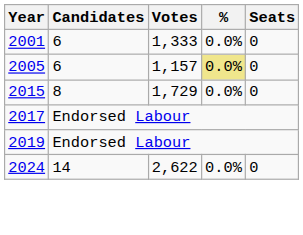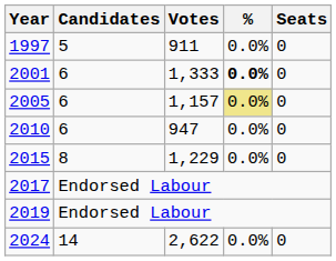 <table class="wikitable">
 <tr>
 <th>Year</th>
 <th>Candidates</th>
 <th>Votes</th>
 <th>%</th>
 <th>Seats</th>
 </tr>
 <tr>
+<td><a href='#'>1997</a></td>
+<td>5</td>
+<td>911</td>
+<td>0.0%</td>
+<td>0</td>
+</tr>
+<tr>
 <td><a href='#'>2001</a></td>
 <td>6</td>
 <td>1,333</td>
-<td>0.0%</td>
+<td><strong>0.0%</strong></td>
 <td>0</td>
 </tr>
 <tr>
 <td><a href='#'>2005</a></td>
 <td>6</td>
 <td>1,157</td>
 <td style="background: khaki;">0.0%</td>
 <td>0</td>
 </tr>
 <tr>
+<td><a href='#'>2010</a></td>
+<td>6</td>
+<td>947</td>
+<td>0.0%</td>
+<td>0</td>
+</tr>
+<tr>
 <td><a href='#'>2015</a></td>
 <td>8</td>
-<td>1,729</td>
+<td>1,229</td>
 <td>0.0%</td>
 <td>0</td>
 </tr>
 <tr>
 <td><a href='#'>2017</a></td>
 <td colspan="4">Endorsed <a href='#'>Labour</a></td>
 </tr>
 <tr>
 <td><a href='#'>2019</a></td>
 <td colspan="4">Endorsed <a href='#'>Labour</a></td>
 </tr>
 <tr>
 <td><a href='#'>2024</a></td>
 <td>14</td>
 <td>2,622</td>
 <td>0.0%</td>
 <td>0</td>
 </tr>
 </table>
